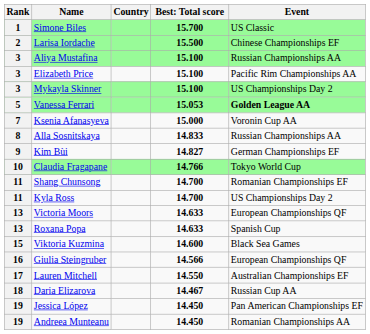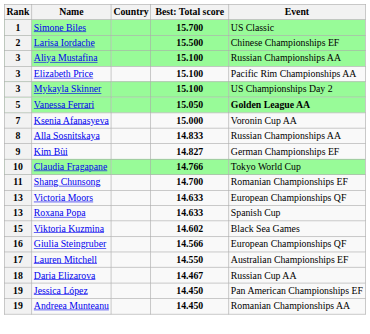 <table class="wikitable sortable">
 <tr>
 <th>Rank</th>
 <th>Name</th>
 <th>Country</th>
 <th width=120px>Best: Total score</th>
 <th>Event</th>
 </tr>
 <tr bgcolor=98FB98>
 <th>1</th>
 <td><a href='#'>Simone Biles</a></td>
 <td align=center></td>
 <td align=center><strong>15.700</strong></td>
 <td>US Classic</td>
 </tr>
 <tr bgcolor=98FB98>
 <th>2</th>
 <td><a href='#'>Larisa Iordache</a></td>
 <td align=center></td>
 <td align=center><strong>15.500</strong></td>
 <td>Chinese Championships EF</td>
 </tr>
 <tr bgcolor=98FB98>
 <th>3</th>
 <td><a href='#'>Aliya Mustafina</a></td>
 <td align=center></td>
 <td align=center><strong>15.100</strong></td>
 <td>Russian Championships AA</td>
 </tr>
 <tr>
 <th>3</th>
 <td><a href='#'>Elizabeth Price</a></td>
 <td align=center></td>
 <td align=center><strong>15.100</strong></td>
 <td>Pacific Rim Championships AA</td>
 </tr>
 <tr bgcolor=98FB98>
 <th>3</th>
 <td><a href='#'>Mykayla Skinner</a></td>
 <td align=center></td>
 <td align=center><strong>15.100</strong></td>
 <td>US Championships Day 2</td>
 </tr>
 <tr bgcolor=98FB98>
 <th>5</th>
 <td><a href='#'>Vanessa Ferrari</a></td>
 <td align=center></td>
-<td align=center><strong>15.053</strong></td>
+<td align=center><strong>15.050</strong></td>
 <td><strong>Golden League AA</strong></td>
 </tr>
 <tr>
 <th>7</th>
 <td><a href='#'>Ksenia Afanasyeva</a></td>
 <td align=center></td>
 <td align=center><strong>15.000</strong></td>
 <td>Voronin Cup AA</td>
 </tr>
 <tr>
 <th>8</th>
 <td><a href='#'>Alla Sosnitskaya</a></td>
 <td align=center></td>
 <td align=center><strong>14.833</strong></td>
 <td>Russian Championships AA</td>
 </tr>
 <tr>
 <th>9</th>
 <td><a href='#'>Kim Bùi</a></td>
 <td align=center></td>
 <td align=center><strong>14.827</strong></td>
 <td>German Championships EF</td>
 </tr>
 <tr bgcolor=98FB98>
 <th>10</th>
 <td><a href='#'>Claudia Fragapane</a></td>
 <td align=center></td>
 <td align=center><strong>14.766</strong></td>
 <td>Tokyo World Cup</td>
 </tr>
 <tr>
 <th>11</th>
 <td><a href='#'>Shang Chunsong</a></td>
 <td align=center></td>
 <td align=center><strong>14.700</strong></td>
 <td>Romanian Championships EF</td>
 </tr>
 <tr>
-<th>11</th>
-<td><a href='#'>Kyla Ross</a></td>
-<td align=center></td>
-<td align=center><strong>14.700</strong></td>
-<td>US Championships Day 2</td>
-</tr>
-<tr>
 <th>13</th>
 <td><a href='#'>Victoria Moors</a></td>
 <td align=center></td>
 <td align=center><strong>14.633</strong></td>
 <td>European Championships QF</td>
 </tr>
 <tr>
 <th>13</th>
 <td><a href='#'>Roxana Popa</a></td>
 <td align=center></td>
 <td align=center><strong>14.633</strong></td>
 <td>Spanish Cup</td>
 </tr>
 <tr>
 <th>15</th>
 <td><a href='#'>Viktoria Kuzmina</a></td>
 <td align=center></td>
-<td align=center><strong>14.600</strong></td>
+<td align=center><strong>14.602</strong></td>
 <td>Black Sea Games</td>
 </tr>
 <tr>
 <th>16</th>
 <td><a href='#'>Giulia Steingruber</a></td>
 <td align=center></td>
 <td align=center><strong>14.566</strong></td>
 <td>European Championships QF</td>
 </tr>
 <tr>
 <th>17</th>
 <td><a href='#'>Lauren Mitchell</a></td>
 <td align=center></td>
 <td align=center><strong>14.550</strong></td>
 <td>Australian Championships EF</td>
 </tr>
 <tr>
 <th>18</th>
 <td><a href='#'>Daria Elizarova</a></td>
 <td align=center></td>
 <td align=center><strong>14.467</strong></td>
 <td>Russian Cup AA</td>
 </tr>
 <tr>
 <th>19</th>
 <td><a href='#'>Jessica López</a></td>
 <td align=center></td>
 <td align=center><strong>14.450</strong></td>
 <td>Pan American Championships EF</td>
 </tr>
 <tr>
 <th>19</th>
 <td><a href='#'>Andreea Munteanu</a></td>
 <td align=center></td>
 <td align=center><strong>14.450</strong></td>
 <td>Romanian Championships AA</td>
 </tr>
 </table>
